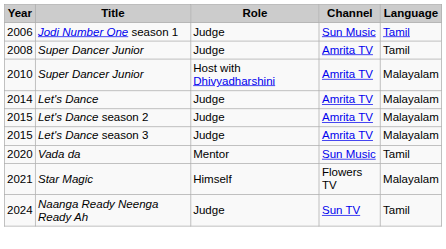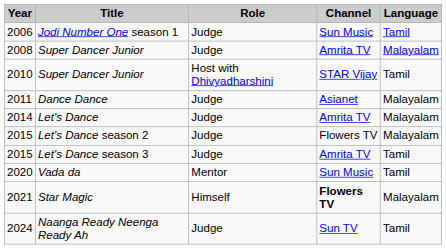 <table class="wikitable">
 <tr>
 <th style="background:#ccc;">Year</th>
 <th style="background:#ccc;">Title</th>
 <th style="background:#ccc;">Role</th>
 <th style="background:#ccc;">Channel</th>
 <th style="background:#ccc;">Language</th>
 </tr>
 <tr>
 <td>2006</td>
 <td><em><a href='#'>Jodi Number One</a></em> season 1</td>
 <td>Judge</td>
 <td><a href='#'>Sun Music</a></td>
 <td><a href='#'>Tamil</a></td>
 </tr>
 <tr>
 <td>2008</td>
 <td><em>Super Dancer Junior</em></td>
 <td>Judge</td>
 <td><a href='#'>Amrita TV</a></td>
-<td>Tamil</td>
+<td><a href='#'>Malayalam</a></td>
 </tr>
 <tr>
 <td>2010</td>
 <td><em>Super Dancer Junior</em></td>
 <td>Host with <a href='#'>Dhivyadharshini</a></td>
-<td><a href='#'>Amrita TV</a></td>
+<td><a href='#'>STAR Vijay</a></td>
+<td>Tamil</td>
+</tr>
+<tr>
+<td>2011</td>
+<td><em>Dance Dance</em></td>
+<td>Judge</td>
+<td><a href='#'>Asianet</a></td>
 <td>Malayalam</td>
 </tr>
 <tr>
 <td>2014</td>
 <td><em>Let's Dance</em></td>
 <td>Judge</td>
 <td><a href='#'>Amrita TV</a></td>
 <td>Malayalam</td>
 </tr>
 <tr>
 <td>2015</td>
 <td><em>Let's Dance</em> season 2</td>
 <td>Judge</td>
-<td><a href='#'>Amrita TV</a></td>
+<td>Flowers TV</td>
 <td>Malayalam</td>
 </tr>
 <tr>
 <td>2015</td>
 <td><em>Let's Dance</em> season 3</td>
 <td>Judge</td>
 <td><a href='#'>Amrita TV</a></td>
-<td>Malayalam</td>
+<td>Tamil</td>
 </tr>
 <tr>
 <td>2020</td>
 <td><em>Vada da</em></td>
 <td>Mentor</td>
 <td><a href='#'>Sun Music</a></td>
 <td>Tamil</td>
 </tr>
 <tr>
 <td>2021</td>
 <td><em>Star Magic</em></td>
 <td>Himself</td>
-<td>Flowers TV</td>
+<td><strong>Flowers TV</strong></td>
 <td>Malayalam</td>
 </tr>
 <tr>
 <td>2024</td>
 <td><em>Naanga Ready Neenga Ready Ah</em></td>
 <td>Judge</td>
 <td><a href='#'>Sun TV</a></td>
 <td>Tamil</td>
 </tr>
 </table>
